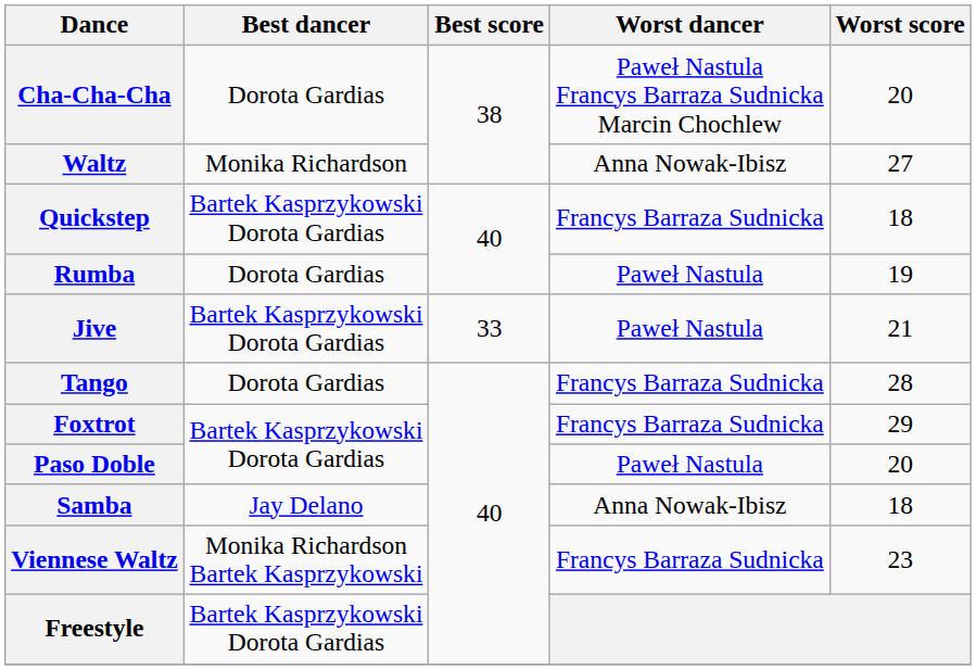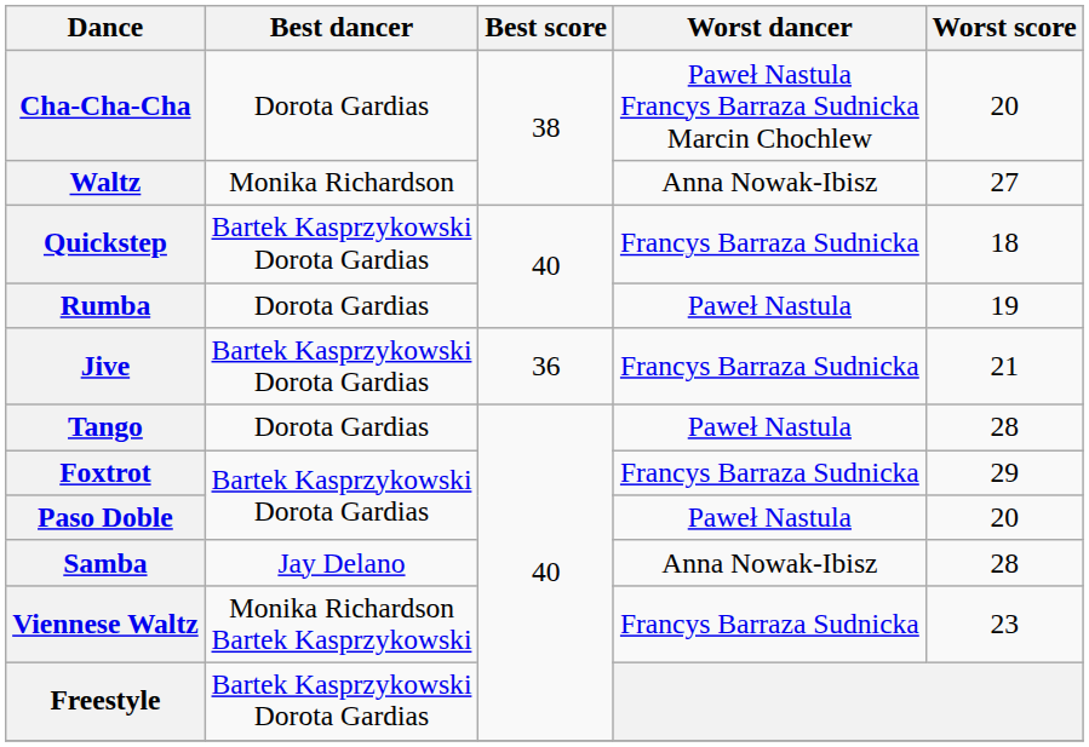 <table class="wikitable sortable" style="text-align:center;">
 <tr>
 <th>Dance</th>
 <th class="sortable">Best dancer</th>
 <th>Best score</th>
 <th class="sortable">Worst dancer</th>
 <th>Worst score</th>
 </tr>
 <tr>
 <th><a href='#'>Cha-Cha-Cha</a></th>
 <td>Dorota Gardias</td>
 <td rowspan="2">38</td>
 <td><a href='#'>Paweł Nastula</a><br><a href='#'>Francys Barraza Sudnicka</a><br>Marcin Chochlew</td>
 <td>20</td>
 </tr>
 <tr>
 <th><a href='#'>Waltz</a></th>
 <td>Monika Richardson</td>
 <td>Anna Nowak-Ibisz</td>
 <td>27</td>
 </tr>
 <tr>
 <th><a href='#'>Quickstep</a></th>
 <td><a href='#'>Bartek Kasprzykowski</a><br>Dorota Gardias</td>
 <td rowspan="2">40</td>
 <td><a href='#'>Francys Barraza Sudnicka</a></td>
 <td>18</td>
 </tr>
 <tr>
 <th><a href='#'>Rumba</a></th>
 <td>Dorota Gardias</td>
 <td><a href='#'>Paweł Nastula</a></td>
 <td>19</td>
 </tr>
 <tr>
 <th><a href='#'>Jive</a></th>
 <td><a href='#'>Bartek Kasprzykowski</a><br>Dorota Gardias</td>
-<td>33</td>
-<td><a href='#'>Paweł Nastula</a></td>
+<td>36</td>
+<td><a href='#'>Francys Barraza Sudnicka</a></td>
 <td>21</td>
 </tr>
 <tr>
 <th><a href='#'>Tango</a></th>
 <td>Dorota Gardias</td>
 <td rowspan="6">40</td>
-<td><a href='#'>Francys Barraza Sudnicka</a></td>
+<td><a href='#'>Paweł Nastula</a></td>
 <td>28</td>
 </tr>
 <tr>
 <th><a href='#'>Foxtrot</a></th>
 <td rowspan="2"><a href='#'>Bartek Kasprzykowski</a><br>Dorota Gardias</td>
 <td><a href='#'>Francys Barraza Sudnicka</a></td>
 <td>29</td>
 </tr>
 <tr>
 <th><a href='#'>Paso Doble</a></th>
 <td><a href='#'>Paweł Nastula</a></td>
 <td>20</td>
 </tr>
 <tr>
 <th><a href='#'>Samba</a></th>
 <td><a href='#'>Jay Delano</a></td>
 <td>Anna Nowak-Ibisz</td>
-<td>18</td>
+<td>28</td>
 </tr>
 <tr>
 <th><a href='#'>Viennese Waltz</a></th>
 <td>Monika Richardson<br><a href='#'>Bartek Kasprzykowski</a></td>
 <td><a href='#'>Francys Barraza Sudnicka</a></td>
 <td>23</td>
 </tr>
 <tr>
 <th>Freestyle</th>
 <td><a href='#'>Bartek Kasprzykowski</a><br>Dorota Gardias</td>
 <th colspan="2"></th>
 </tr>
 <tr>
 </tr>
 </table>
